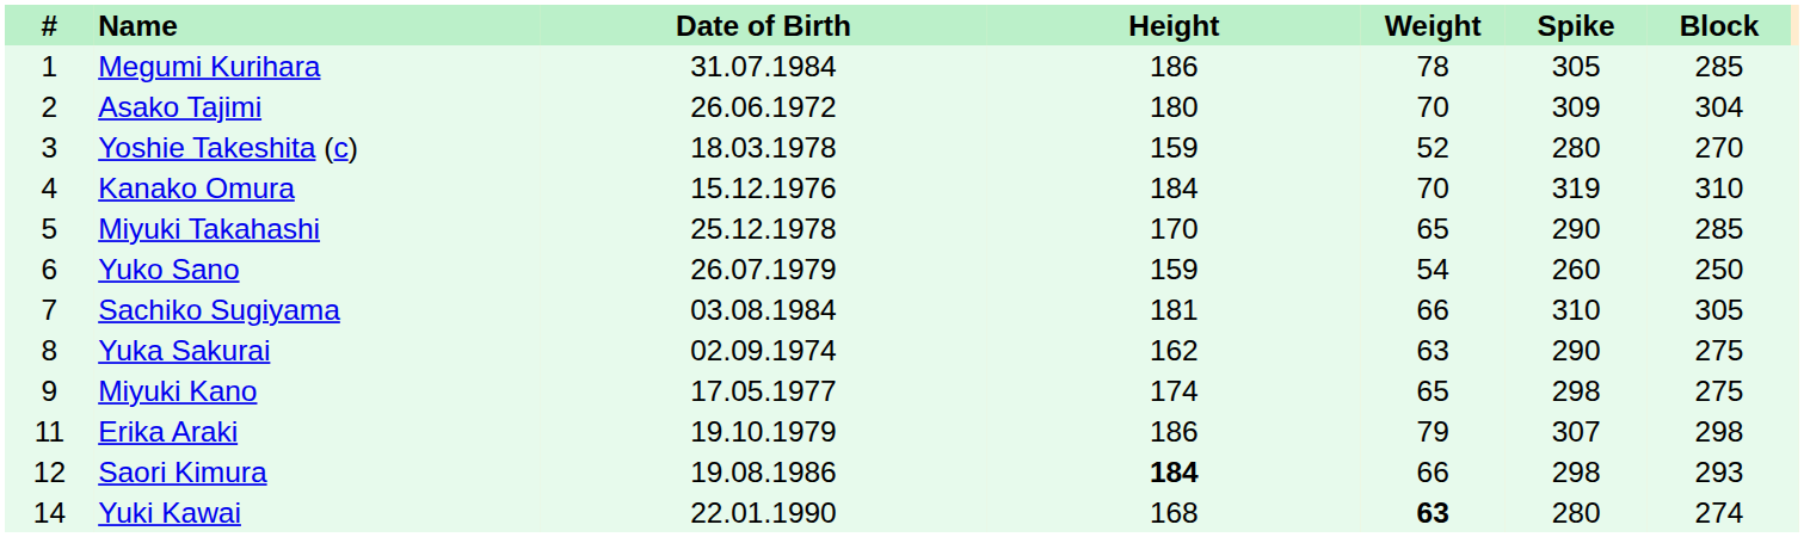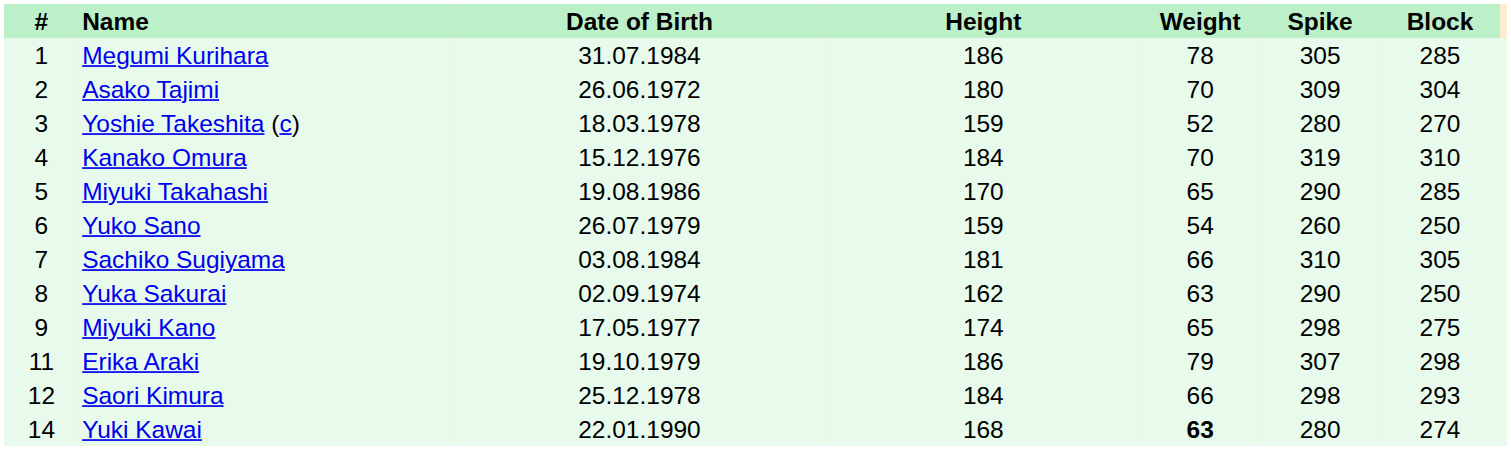 <table border=0 cellpadding=2 cellspacing=0  |- bgcolor=#FFECCE style="text-align:center; font-size:90%;" width=100%>
 <tr bgcolor=#BBF0C9>
 <th width=5%>#</th>
 <th width=25% align=left>Name</th>
 <th width=25%>Date of Birth</th>
 <th width=21%>Height</th>
 <th width=8%>Weight</th>
 <th width=8%>Spike</th>
 <th width=8%>Block</th>
 </tr>
 <tr bgcolor=#E7FAEC>
 <td>1</td>
 <td align=left><a href='#'>Megumi Kurihara</a></td>
 <td>31.07.1984</td>
 <td>186</td>
 <td>78</td>
 <td>305</td>
 <td>285</td>
 <td></td>
 </tr>
 <tr bgcolor=#E7FAEC>
 <td>2</td>
 <td align=left><a href='#'>Asako Tajimi</a></td>
 <td>26.06.1972</td>
 <td>180</td>
 <td>70</td>
 <td>309</td>
 <td>304</td>
 <td></td>
 </tr>
 <tr bgcolor=#E7FAEC>
 <td>3</td>
 <td align=left><a href='#'>Yoshie Takeshita</a> (<a href='#'>c</a>)</td>
 <td>18.03.1978</td>
 <td>159</td>
 <td>52</td>
 <td>280</td>
 <td>270</td>
 <td></td>
 </tr>
 <tr bgcolor=#E7FAEC>
 <td>4</td>
 <td align=left><a href='#'>Kanako Omura</a></td>
 <td>15.12.1976</td>
 <td>184</td>
 <td>70</td>
 <td>319</td>
 <td>310</td>
 <td></td>
 </tr>
 <tr bgcolor=#E7FAEC>
 <td>5</td>
 <td align=left><a href='#'>Miyuki Takahashi</a></td>
-<td>25.12.1978</td>
+<td>19.08.1986</td>
 <td>170</td>
 <td>65</td>
 <td>290</td>
 <td>285</td>
 <td></td>
 </tr>
 <tr bgcolor=#E7FAEC>
 <td>6</td>
 <td align=left><a href='#'>Yuko Sano</a></td>
 <td>26.07.1979</td>
 <td>159</td>
 <td>54</td>
 <td>260</td>
 <td>250</td>
 <td></td>
 </tr>
 <tr bgcolor=#E7FAEC>
 <td>7</td>
 <td align=left><a href='#'>Sachiko Sugiyama</a></td>
 <td>03.08.1984</td>
 <td>181</td>
 <td>66</td>
 <td>310</td>
 <td>305</td>
 <td></td>
 </tr>
 <tr bgcolor=#E7FAEC>
 <td>8</td>
 <td align=left><a href='#'>Yuka Sakurai</a></td>
 <td>02.09.1974</td>
 <td>162</td>
 <td>63</td>
 <td>290</td>
-<td>275</td>
+<td>250</td>
 <td></td>
 </tr>
 <tr bgcolor=#E7FAEC>
 <td>9</td>
 <td align=left><a href='#'>Miyuki Kano</a></td>
 <td>17.05.1977</td>
 <td>174</td>
 <td>65</td>
 <td>298</td>
 <td>275</td>
 <td></td>
 </tr>
 <tr bgcolor=#E7FAEC>
 <td>11</td>
 <td align=left><a href='#'>Erika Araki</a></td>
 <td>19.10.1979</td>
 <td>186</td>
 <td>79</td>
 <td>307</td>
 <td>298</td>
 <td></td>
 </tr>
 <tr bgcolor=#E7FAEC>
 <td>12</td>
 <td align=left><a href='#'>Saori Kimura</a></td>
-<td>19.08.1986</td>
-<td><strong>184</strong></td>
+<td>25.12.1978</td>
+<td>184</td>
 <td>66</td>
 <td>298</td>
 <td>293</td>
 <td></td>
 </tr>
 <tr bgcolor=#E7FAEC>
 <td>14</td>
 <td align=left><a href='#'>Yuki Kawai</a></td>
 <td>22.01.1990</td>
 <td>168</td>
 <td><strong>63</strong></td>
 <td>280</td>
 <td>274</td>
 <td></td>
 </tr>
 </table>
